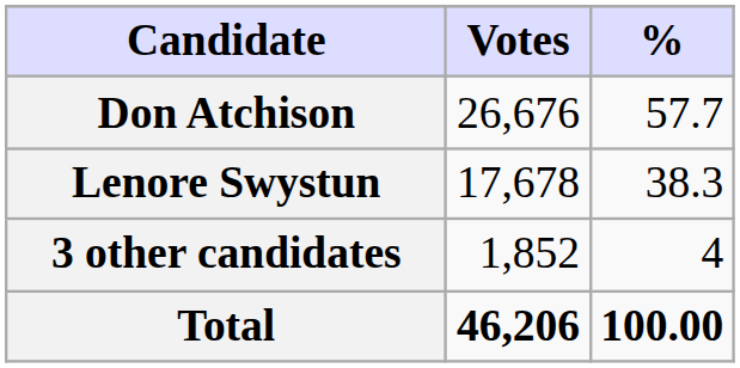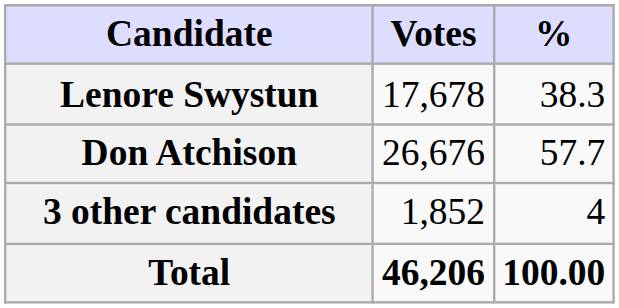 <table class="wikitable sortable plainrowheaders">
 <tr style="background-color:#00594E">
 </tr>
 <tr>
 <th scope="col" style="background:#ddf; width:150px;">Candidate</th>
 <th scope="col" style="background:#ddf;">Votes</th>
 <th scope="col" style="background:#ddf;">%</th>
 </tr>
 <tr>
+<th scope="row">Lenore Swystun</th>
+<td align="right">17,678</td>
+<td align="right">38.3</td>
+</tr>
+<tr>
 <th scope="row"><strong>Don Atchison</strong></th>
 <td align="right">26,676</td>
 <td align="right">57.7</td>
-</tr>
-<tr>
-<th scope="row">Lenore Swystun</th>
-<td align="right">17,678</td>
-<td align="right">38.3</td>
 </tr>
 <tr>
 <th scope="row">3 other candidates</th>
 <td align="right">1,852</td>
 <td align="right">4</td>
 </tr>
 <tr>
 <th scope="row"><strong>Total</strong></th>
 <td align="right"><strong>46,206</strong></td>
 <td align="right"><strong>100.00</strong></td>
 </tr>
 </table>
